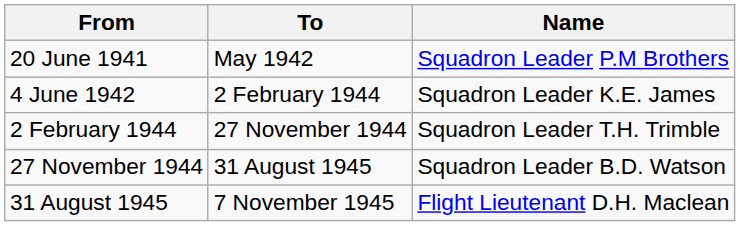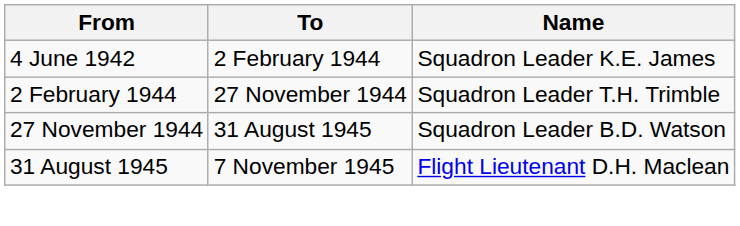 <table class="wikitable">
 <tr>
 <th>From</th>
 <th>To</th>
 <th>Name</th>
-</tr>
-<tr>
-<td>20 June 1941</td>
-<td>May 1942</td>
-<td><a href='#'>Squadron Leader</a> <a href='#'>P.M Brothers</a></td>
 </tr>
 <tr>
 <td>4 June 1942</td>
 <td>2 February 1944</td>
 <td>Squadron Leader K.E. James</td>
 </tr>
 <tr>
 <td>2 February 1944</td>
 <td>27 November 1944</td>
 <td>Squadron Leader T.H. Trimble</td>
 </tr>
 <tr>
 <td>27 November 1944</td>
 <td>31 August 1945</td>
 <td>Squadron Leader B.D. Watson</td>
 </tr>
 <tr>
 <td>31 August 1945</td>
 <td>7 November 1945</td>
 <td><a href='#'>Flight Lieutenant</a> D.H. Maclean</td>
 </tr>
 </table>
